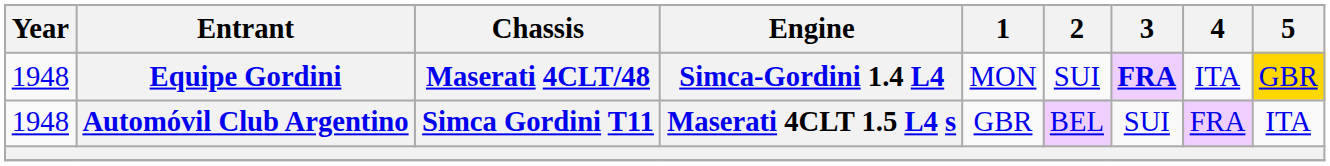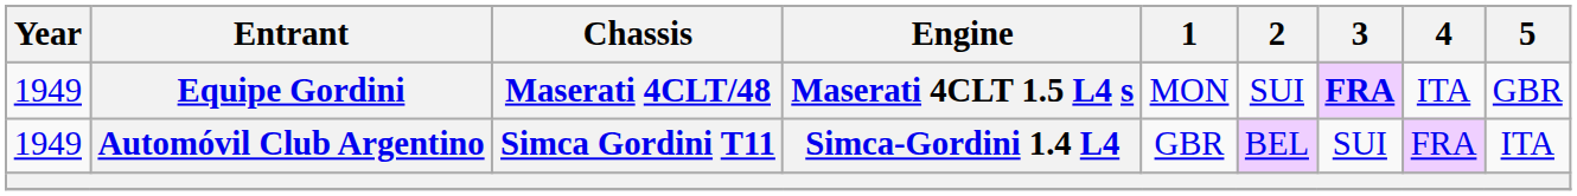 <table class="wikitable" style="text-align:center; font-size:90%">
 <tr>
 <th>Year</th>
 <th>Entrant</th>
 <th>Chassis</th>
 <th>Engine</th>
 <th>1</th>
 <th>2</th>
 <th>3</th>
 <th>4</th>
 <th>5</th>
 </tr>
 <tr>
-<td><a href='#'>1948</a></td>
+<td><a href='#'>1949</a></td>
 <th><a href='#'>Equipe Gordini</a></th>
 <th><a href='#'>Maserati</a> <a href='#'>4CLT/48</a></th>
-<th><a href='#'>Simca-Gordini</a> 1.4 <a href='#'>L4</a></th>
+<th><a href='#'>Maserati</a> 4CLT 1.5 <a href='#'>L4</a> <a href='#'>s</a></th>
 <td><a href='#'>MON</a></td>
 <td><a href='#'>SUI</a></td>
 <td style="background:#EFCFFF;"><strong><a href='#'>FRA</a><br></strong></td>
 <td><a href='#'>ITA</a></td>
-<td style="background: gold;"><a href='#'>GBR</a></td>
+<td><a href='#'>GBR</a></td>
 </tr>
 <tr>
-<td><a href='#'>1948</a></td>
+<td><a href='#'>1949</a></td>
 <th><a href='#'>Automóvil Club Argentino</a></th>
 <th><a href='#'>Simca Gordini</a> <a href='#'>T11</a></th>
-<th><a href='#'>Maserati</a> 4CLT 1.5 <a href='#'>L4</a> <a href='#'>s</a></th>
+<th><a href='#'>Simca-Gordini</a> 1.4 <a href='#'>L4</a></th>
 <td><a href='#'>GBR</a></td>
 <td style="background:#EFCFFF;"><a href='#'>BEL</a><br></td>
 <td><a href='#'>SUI</a></td>
 <td style="background:#EFCFFF;"><a href='#'>FRA</a><br></td>
 <td><a href='#'>ITA</a></td>
 </tr>
 <tr>
 <th colspan=9></th>
 </tr>
 <tr>
 </tr>
 </table>
